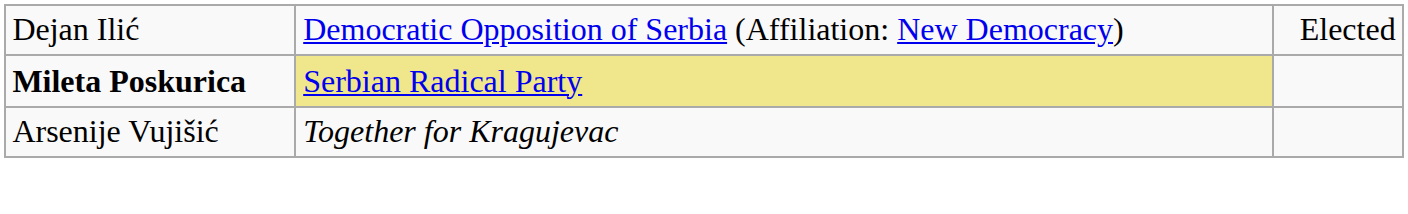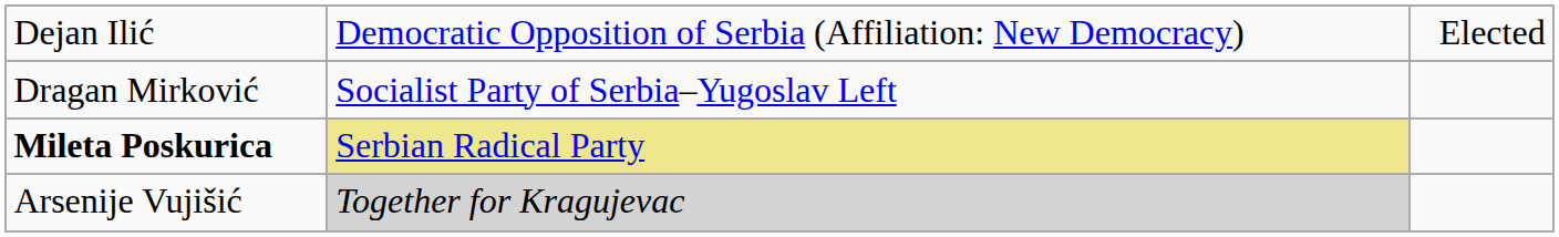 <table style="width:700px;" class="wikitable">
 <tr>
 <td align="left">Dejan Ilić</td>
 <td align="left"><a href='#'>Democratic Opposition of Serbia</a> (Affiliation: <a href='#'>New Democracy</a>)</td>
 <td align="right">Elected</td>
+</tr>
+<tr>
+<td align="left">Dragan Mirković</td>
+<td align="left"><a href='#'>Socialist Party of Serbia</a>–<a href='#'>Yugoslav Left</a></td>
+<td align="right"></td>
 </tr>
 <tr>
 <td align="left"><strong>Mileta Poskurica</strong></td>
 <td align="left" style="background: khaki;"><a href='#'>Serbian Radical Party</a></td>
 <td align="right"></td>
 </tr>
 <tr>
 <td align="left">Arsenije Vujišić</td>
-<td align="left"><em>Together for Kragujevac</em></td>
+<td align="left" style="background: lightgrey;"><em>Together for Kragujevac</em></td>
 <td align="right"></td>
 </tr>
 </table>
